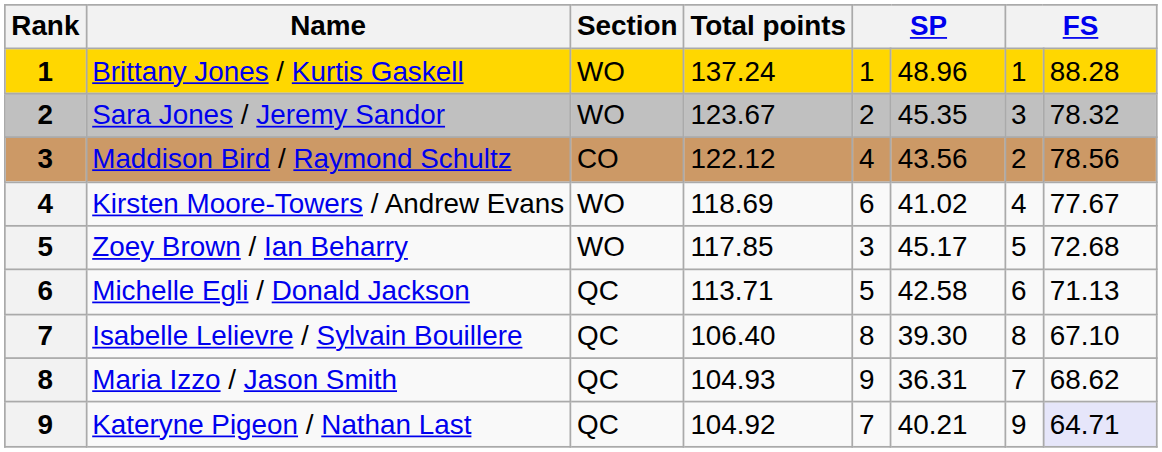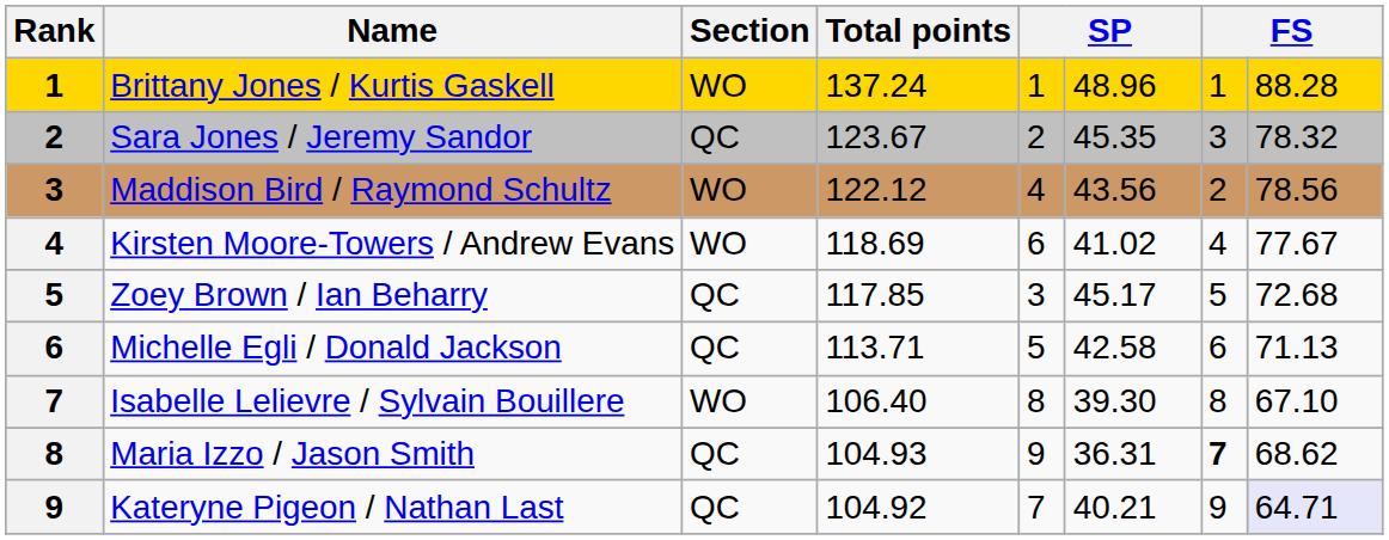 <table class="wikitable sortable">
 <tr>
 <th>Rank</th>
 <th>Name</th>
 <th>Section</th>
 <th>Total points</th>
 <th colspan="2" width="80px"><a href='#'>SP</a></th>
 <th colspan="2" width="80px"><a href='#'>FS</a></th>
 </tr>
 <tr bgcolor="gold">
 <td align="center"><strong>1</strong></td>
 <td><a href='#'>Brittany Jones</a> / <a href='#'>Kurtis Gaskell</a></td>
 <td>WO</td>
 <td>137.24</td>
 <td>1</td>
 <td>48.96</td>
 <td>1</td>
 <td>88.28</td>
 </tr>
 <tr bgcolor="silver">
 <td align="center"><strong>2</strong></td>
 <td><a href='#'>Sara Jones</a> / <a href='#'>Jeremy Sandor</a></td>
-<td>WO</td>
+<td>QC</td>
 <td>123.67</td>
 <td>2</td>
 <td>45.35</td>
 <td>3</td>
 <td>78.32</td>
 </tr>
 <tr bgcolor="cc9966">
 <td align="center"><strong>3</strong></td>
 <td><a href='#'>Maddison Bird</a> / <a href='#'>Raymond Schultz</a></td>
-<td>CO</td>
+<td>WO</td>
 <td>122.12</td>
 <td>4</td>
 <td>43.56</td>
 <td>2</td>
 <td>78.56</td>
 </tr>
 <tr>
 <th>4</th>
 <td><a href='#'>Kirsten Moore-Towers</a> / Andrew Evans</td>
 <td>WO</td>
 <td>118.69</td>
 <td>6</td>
 <td>41.02</td>
 <td>4</td>
 <td>77.67</td>
 </tr>
 <tr>
 <th>5</th>
 <td><a href='#'>Zoey Brown</a> / <a href='#'>Ian Beharry</a></td>
-<td>WO</td>
+<td>QC</td>
 <td>117.85</td>
 <td>3</td>
 <td>45.17</td>
 <td>5</td>
 <td>72.68</td>
 </tr>
 <tr>
 <th>6</th>
 <td><a href='#'>Michelle Egli</a> / <a href='#'>Donald Jackson</a></td>
 <td>QC</td>
 <td>113.71</td>
 <td>5</td>
 <td>42.58</td>
 <td>6</td>
 <td>71.13</td>
 </tr>
 <tr>
 <th>7</th>
 <td><a href='#'>Isabelle Lelievre</a> / <a href='#'>Sylvain Bouillere</a></td>
-<td>QC</td>
+<td>WO</td>
 <td>106.40</td>
 <td>8</td>
 <td>39.30</td>
 <td>8</td>
 <td>67.10</td>
 </tr>
 <tr>
 <th>8</th>
 <td><a href='#'>Maria Izzo</a> / <a href='#'>Jason Smith</a></td>
 <td>QC</td>
 <td>104.93</td>
 <td>9</td>
 <td>36.31</td>
-<td>7</td>
+<td><strong>7</strong></td>
 <td>68.62</td>
 </tr>
 <tr>
 <th>9</th>
 <td><a href='#'>Kateryne Pigeon</a> / <a href='#'>Nathan Last</a></td>
 <td>QC</td>
 <td>104.92</td>
 <td>7</td>
 <td>40.21</td>
 <td>9</td>
 <td style="background: lavender;">64.71</td>
 </tr>
 </table>
